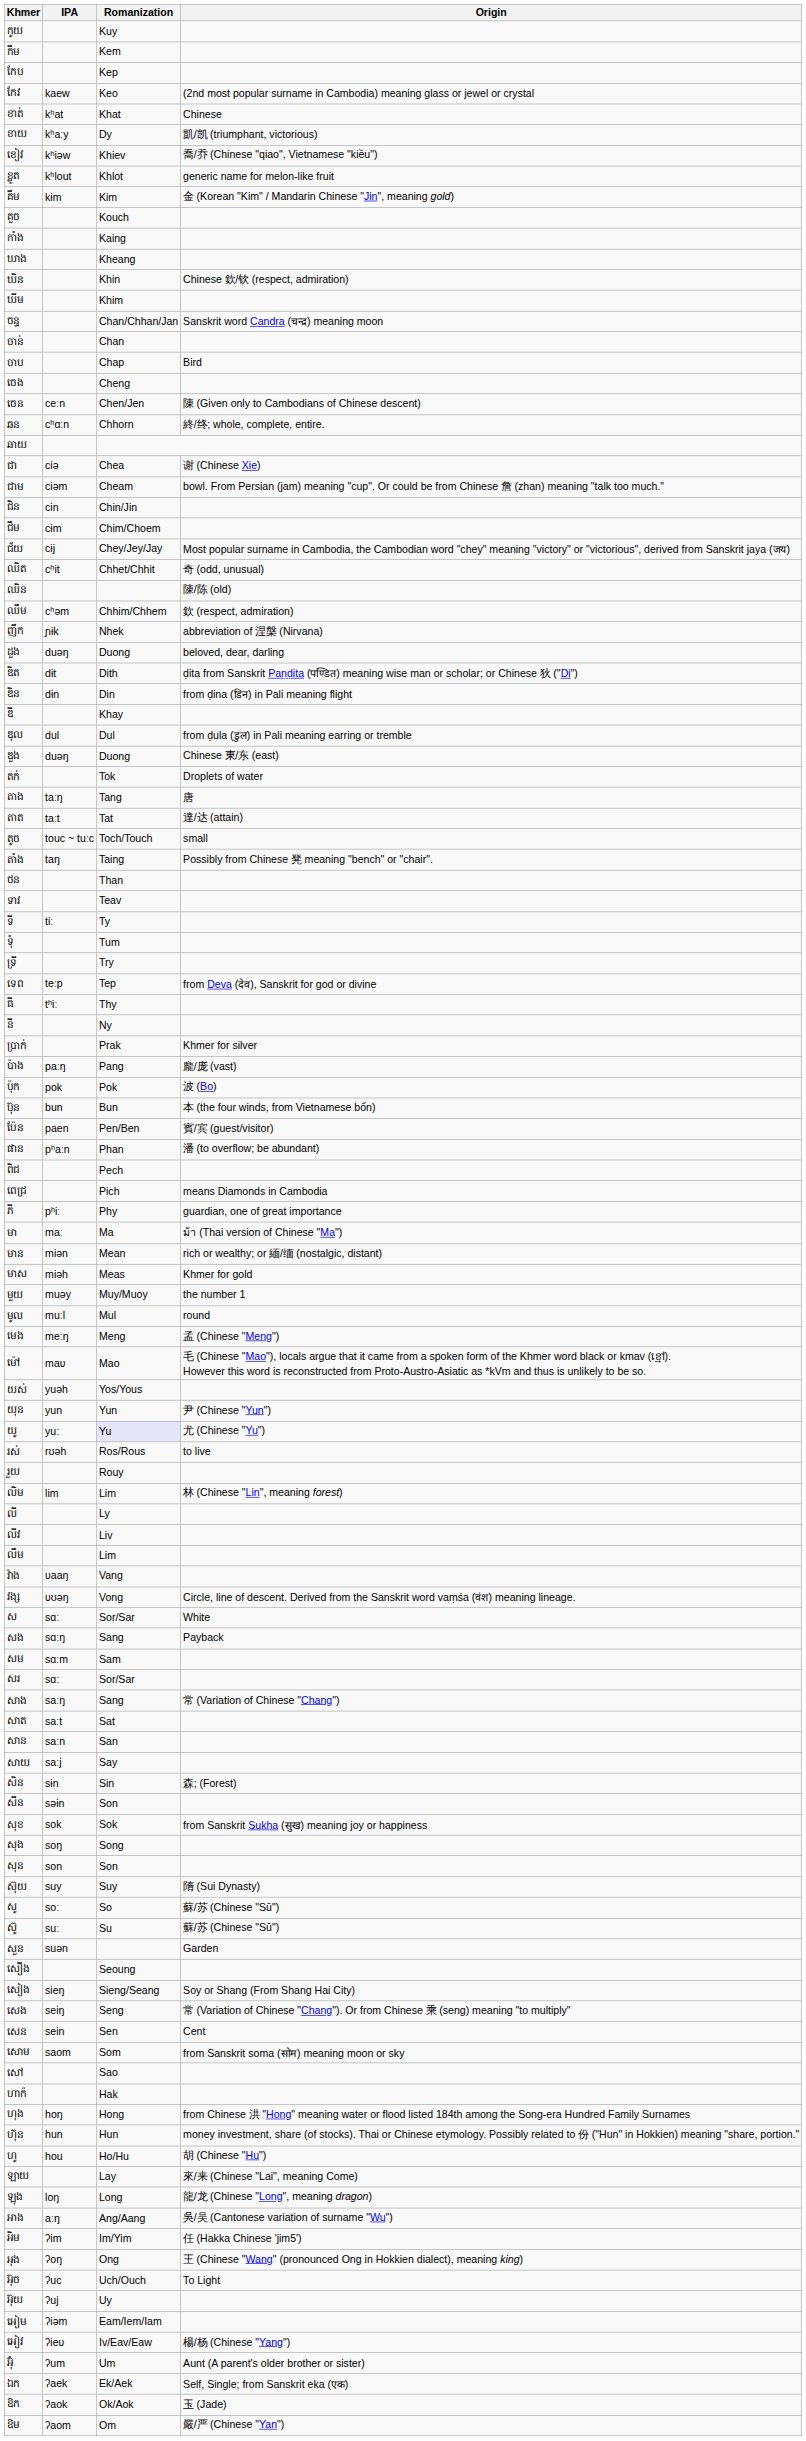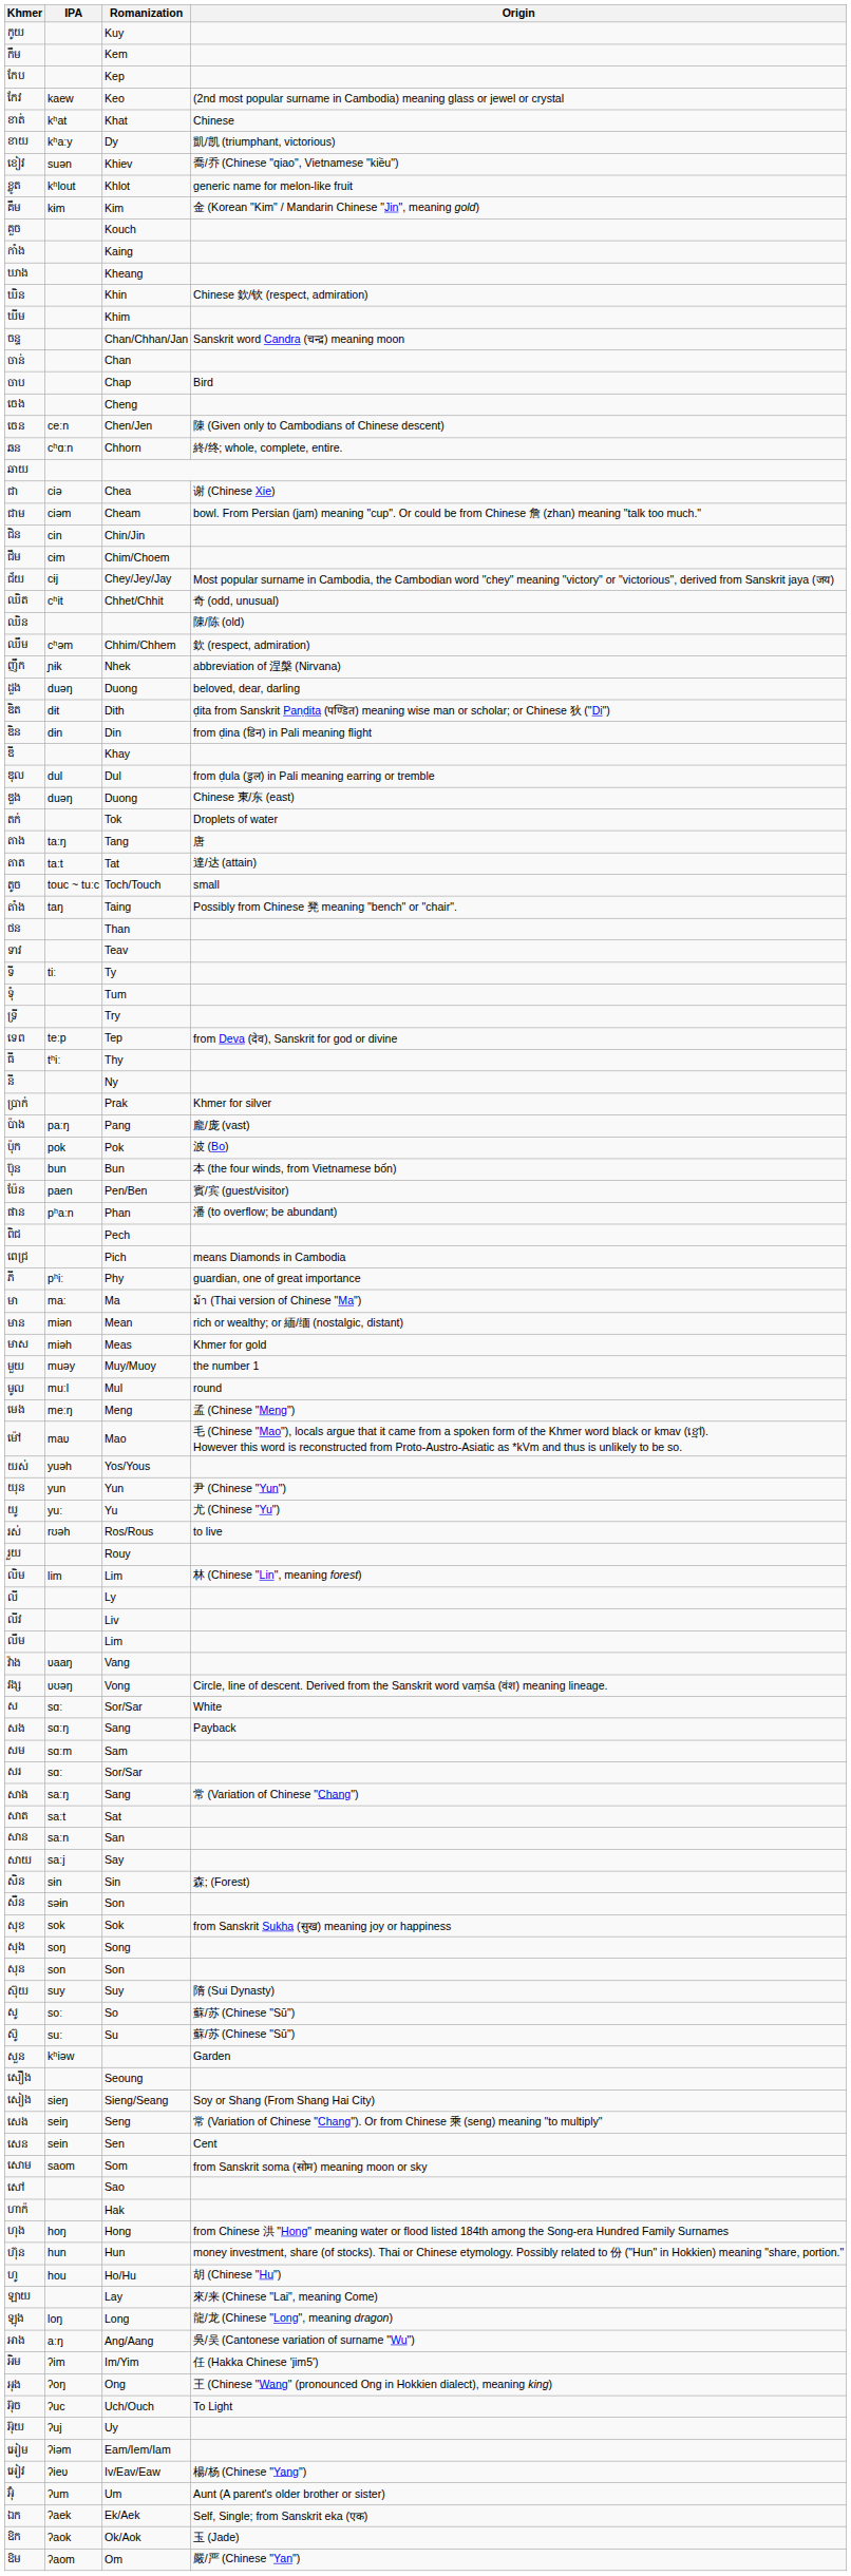 <table class="wikitable sortable">
 <tr>
 <th>Khmer</th>
 <th>IPA</th>
 <th>Romanization</th>
 <th>Origin</th>
 </tr>
 <tr>
 <td>កូយ</td>
 <td></td>
 <td>Kuy</td>
 <td></td>
 </tr>
 <tr>
 <td>កឹម</td>
 <td></td>
 <td>Kem</td>
 <td></td>
 </tr>
 <tr>
 <td>កែប</td>
 <td></td>
 <td>Kep</td>
 <td></td>
 </tr>
 <tr>
 <td>កែវ</td>
 <td>kaew</td>
 <td>Keo</td>
 <td>(2nd most popular surname in Cambodia) meaning glass or jewel or crystal</td>
 </tr>
 <tr>
 <td>ខាត់</td>
 <td>kʰat</td>
 <td>Khat</td>
 <td>Chinese</td>
 </tr>
 <tr>
 <td>ខាយ</td>
 <td>kʰaːy</td>
 <td>Dy</td>
 <td>凱/凯 (triumphant, victorious)</td>
 </tr>
 <tr>
 <td>ខៀវ</td>
-<td>kʰiəw</td>
+<td>suən</td>
 <td>Khiev</td>
 <td>喬/乔 (Chinese "qiao", Vietnamese "kiều")</td>
 </tr>
 <tr>
 <td>ខ្លូត</td>
 <td>kʰlout</td>
 <td>Khlot</td>
 <td>generic name for melon-like fruit</td>
 </tr>
 <tr>
 <td>គឹម</td>
 <td>kɨm</td>
 <td>Kim</td>
 <td>金 (Korean "Kim" / Mandarin Chinese "<a href='#'>Jin</a>", meaning <em>gold</em>)</td>
 </tr>
 <tr>
 <td>គួច</td>
 <td></td>
 <td>Kouch</td>
 <td></td>
 </tr>
 <tr>
 <td>កាំង</td>
 <td></td>
 <td>Kaing</td>
 <td></td>
 </tr>
 <tr>
 <td>ឃាង</td>
 <td></td>
 <td>Kheang</td>
 <td></td>
 </tr>
 <tr>
 <td>ឃិន</td>
 <td></td>
 <td>Khin</td>
 <td>Chinese 欽/钦 (respect, admiration)</td>
 </tr>
 <tr>
 <td>ឃីម</td>
 <td></td>
 <td>Khim</td>
 <td></td>
 </tr>
 <tr>
 <td>ចន្ទ</td>
 <td></td>
 <td>Chan/Chhan/Jan</td>
 <td>Sanskrit word <a href='#'>Candra</a> (चन्द्र) meaning moon</td>
 </tr>
 <tr>
 <td>ចាន់</td>
 <td></td>
 <td>Chan</td>
 <td></td>
 </tr>
 <tr>
 <td>ចាប</td>
 <td></td>
 <td>Chap</td>
 <td>Bird</td>
 </tr>
 <tr>
 <td>ចេង</td>
 <td></td>
 <td>Cheng</td>
 <td></td>
 </tr>
 <tr>
 <td>ចេន</td>
 <td>ceːn</td>
 <td>Chen/Jen</td>
 <td>陳 (Given only to Cambodians of Chinese descent)</td>
 </tr>
 <tr>
 <td>ឆន</td>
 <td>cʰɑːn</td>
 <td>Chhorn</td>
 <td>終/终; whole, complete, entire.</td>
 </tr>
 <tr>
 <td>ឆាយ</td>
 <td></td>
 </tr>
 <tr>
 <td>ជា</td>
 <td>ciə</td>
 <td>Chea</td>
 <td>谢 (Chinese <a href='#'>Xie</a>)</td>
 </tr>
 <tr>
 <td>ជាម</td>
 <td>ciəm</td>
 <td>Cheam</td>
 <td>bowl. From Persian  (jam) meaning "cup". Or could be from Chinese 詹  (zhan) meaning "talk too much."</td>
 </tr>
 <tr>
 <td>ជិន</td>
 <td>cin</td>
 <td>Chin/Jin</td>
 <td></td>
 </tr>
 <tr>
 <td>ជឹម</td>
 <td>cɨm</td>
 <td>Chim/Choem</td>
 <td></td>
 </tr>
 <tr>
 <td>ជ័យ</td>
 <td>cɨj</td>
 <td>Chey/Jey/Jay</td>
 <td>Most popular surname in Cambodia, the Cambodian word "chey" meaning "victory" or "victorious", derived from Sanskrit jaya (जय)</td>
 </tr>
 <tr>
 <td>ឈិត</td>
 <td>cʰit</td>
 <td>Chhet/Chhit</td>
 <td>奇 (odd, unusual)</td>
 </tr>
 <tr>
 <td>ឈិន</td>
 <td></td>
 <td></td>
 <td>陳/陈 (old)</td>
 </tr>
 <tr>
 <td>ឈឹម</td>
 <td>cʰəm</td>
 <td>Chhim/Chhem</td>
 <td>欽 (respect, admiration)</td>
 </tr>
 <tr>
 <td>ញឹក</td>
 <td>ɲɨk</td>
 <td>Nhek</td>
 <td>abbreviation of 涅槃 (Nirvana)</td>
 </tr>
 <tr>
 <td>ដួង</td>
 <td>duəŋ</td>
 <td>Duong</td>
 <td>beloved, dear, darling</td>
 </tr>
 <tr>
 <td>ឌិត</td>
 <td>dɨt</td>
 <td>Dith</td>
 <td>ḍita from Sanskrit <a href='#'>Paṇḍita</a> (पण्डित) meaning wise man or scholar; or Chinese 狄 ("<a href='#'>Di</a>")</td>
 </tr>
 <tr>
 <td>ឌិន</td>
 <td>dɨn</td>
 <td>Din</td>
 <td>from ḍina (डिन) in Pali meaning flight</td>
 </tr>
 <tr>
 <td>ឌី</td>
 <td></td>
 <td>Khay</td>
 <td></td>
 </tr>
 <tr>
 <td>ឌុល</td>
 <td>dul</td>
 <td>Dul</td>
 <td>from ḍula (डुल) in Pali meaning earring or tremble</td>
 </tr>
 <tr>
 <td>ឌួង</td>
 <td>duəŋ</td>
 <td>Duong</td>
 <td>Chinese 東/东 (east)</td>
 </tr>
 <tr>
 <td>តក់</td>
 <td></td>
 <td>Tok</td>
 <td>Droplets of water</td>
 </tr>
 <tr>
 <td>តាង</td>
 <td>taːŋ</td>
 <td>Tang</td>
 <td>唐</td>
 </tr>
 <tr>
 <td>តាត</td>
 <td>taːt</td>
 <td>Tat</td>
 <td>達/达 (attain)</td>
 </tr>
 <tr>
 <td>តូច</td>
 <td>touc ~ tuːc</td>
 <td>Toch/Touch</td>
 <td>small</td>
 </tr>
 <tr>
 <td>តាំង</td>
 <td>taŋ</td>
 <td>Taing</td>
 <td>Possibly from Chinese 凳  meaning "bench" or "chair".</td>
 </tr>
 <tr>
 <td>ថន</td>
 <td></td>
 <td>Than</td>
 <td></td>
 </tr>
 <tr>
 <td>ទាវ</td>
 <td></td>
 <td>Teav</td>
 <td></td>
 </tr>
 <tr>
 <td>ទី</td>
 <td>tiː</td>
 <td>Ty</td>
 <td></td>
 </tr>
 <tr>
 <td>ទុំ</td>
 <td></td>
 <td>Tum</td>
 <td></td>
 </tr>
 <tr>
 <td>ទ្រី</td>
 <td></td>
 <td>Try</td>
 <td></td>
 </tr>
 <tr>
 <td>ទេព</td>
 <td>teːp</td>
 <td>Tep</td>
 <td>from <a href='#'>Deva</a> (देव), Sanskrit for god or divine</td>
 </tr>
 <tr>
 <td>ធី</td>
 <td>tʰiː</td>
 <td>Thy</td>
 <td></td>
 </tr>
 <tr>
 <td>នី</td>
 <td></td>
 <td>Ny</td>
 <td></td>
 </tr>
 <tr>
 <td>ប្រាក់</td>
 <td></td>
 <td>Prak</td>
 <td>Khmer for silver</td>
 </tr>
 <tr>
 <td>ប៉ាង</td>
 <td>paːŋ</td>
 <td>Pang</td>
 <td>龐/庞 (vast)</td>
 </tr>
 <tr>
 <td>ប៉ុក</td>
 <td>pok</td>
 <td>Pok</td>
 <td>波 (<a href='#'>Bo</a>)</td>
 </tr>
 <tr>
 <td>ប៊ុន</td>
 <td>bun</td>
 <td>Bun</td>
 <td>本 (the four winds, from Vietnamese bốn)</td>
 </tr>
 <tr>
 <td>ប៉ែន</td>
 <td>paen</td>
 <td>Pen/Ben</td>
 <td>賓/宾 (guest/visitor)</td>
 </tr>
 <tr>
 <td>ផាន</td>
 <td>pʰaːn</td>
 <td>Phan</td>
 <td>潘 (to overflow; be abundant)</td>
 </tr>
 <tr>
 <td>ពិជ</td>
 <td></td>
 <td>Pech</td>
 <td></td>
 </tr>
 <tr>
 <td>ពេជ្រ</td>
 <td></td>
 <td>Pich</td>
 <td>means Diamonds in Cambodia</td>
 </tr>
 <tr>
 <td>ភី</td>
 <td>pʰiː</td>
 <td>Phy</td>
 <td>guardian, one of great importance</td>
 </tr>
 <tr>
 <td>មា</td>
 <td>maː</td>
 <td>Ma</td>
 <td>ม้า (Thai version of Chinese "<a href='#'>Ma</a>")</td>
 </tr>
 <tr>
 <td>មាន</td>
 <td>miən</td>
 <td>Mean</td>
 <td>rich or wealthy; or 緬/缅 (nostalgic, distant)</td>
 </tr>
 <tr>
 <td>មាស</td>
 <td>miəh</td>
 <td>Meas</td>
 <td>Khmer for gold</td>
 </tr>
 <tr>
 <td>មួយ</td>
 <td>muəy</td>
 <td>Muy/Muoy</td>
 <td>the number 1</td>
 </tr>
 <tr>
 <td>មូល</td>
 <td>muːl</td>
 <td>Mul</td>
 <td>round</td>
 </tr>
 <tr>
 <td>មេង</td>
 <td>meːŋ</td>
 <td>Meng</td>
 <td>孟 (Chinese "<a href='#'>Meng</a>")</td>
 </tr>
 <tr>
 <td>ម៉ៅ</td>
 <td>maʋ</td>
 <td>Mao</td>
 <td>毛 (Chinese "<a href='#'>Mao</a>"), locals argue that it came from a spoken form of the Khmer word black or kmav (ខ្មៅ).<br>However this word is reconstructed from Proto-Austro-Asiatic as *kVm and thus is unlikely to be so.</td>
 </tr>
 <tr>
 <td>យស់</td>
 <td>yuəh</td>
 <td>Yos/Yous</td>
 <td></td>
 </tr>
 <tr>
 <td>យុន</td>
 <td>yun</td>
 <td>Yun</td>
 <td>尹 (Chinese "<a href='#'>Yun</a>")</td>
 </tr>
 <tr>
 <td>យូ</td>
 <td>yuː</td>
-<td style="background: lavender;">Yu</td>
+<td>Yu</td>
 <td>尤 (Chinese "<a href='#'>Yu</a>")</td>
 </tr>
 <tr>
 <td>រស់</td>
 <td>rʊəh</td>
 <td>Ros/Rous</td>
 <td>to live</td>
 </tr>
 <tr>
 <td>រួយ</td>
 <td></td>
 <td>Rouy</td>
 <td></td>
 </tr>
 <tr>
 <td>លិម</td>
 <td>lim</td>
 <td>Lim</td>
 <td>林 (Chinese "<a href='#'>Lin</a>", meaning <em>forest</em>)</td>
 </tr>
 <tr>
 <td>លី</td>
 <td></td>
 <td>Ly</td>
 <td></td>
 </tr>
 <tr>
 <td>លីវ</td>
 <td></td>
 <td>Liv</td>
 <td></td>
 </tr>
 <tr>
 <td>លឹម</td>
 <td></td>
 <td>Lim</td>
 <td></td>
 </tr>
 <tr>
 <td>វ៉ាង</td>
 <td>ʋaaŋ</td>
 <td>Vang</td>
 <td></td>
 </tr>
 <tr>
 <td>វង្ស</td>
 <td>ʋʊəŋ</td>
 <td>Vong</td>
 <td>Circle, line of descent. Derived from the Sanskrit word vaṃśa (वंश) meaning lineage.</td>
 </tr>
 <tr>
 <td>ស</td>
 <td>sɑː</td>
 <td>Sor/Sar</td>
 <td>White</td>
 </tr>
 <tr>
 <td>សង</td>
 <td>sɑːŋ</td>
 <td>Sang</td>
 <td>Payback</td>
 </tr>
 <tr>
 <td>សម</td>
 <td>sɑːm</td>
 <td>Sam</td>
 <td></td>
 </tr>
 <tr>
 <td>សរ</td>
 <td>sɑː</td>
 <td>Sor/Sar</td>
 <td></td>
 </tr>
 <tr>
 <td>សាង</td>
 <td>saːŋ</td>
 <td>Sang</td>
 <td>常 (Variation of Chinese "<a href='#'>Chang</a>")</td>
 </tr>
 <tr>
 <td>សាត</td>
 <td>saːt</td>
 <td>Sat</td>
 <td></td>
 </tr>
 <tr>
 <td>សាន</td>
 <td>saːn</td>
 <td>San</td>
 <td></td>
 </tr>
 <tr>
 <td>សាយ</td>
 <td>saːj</td>
 <td>Say</td>
 <td></td>
 </tr>
 <tr>
 <td>សិន</td>
 <td>sɨn</td>
 <td>Sin</td>
 <td>森; (Forest)</td>
 </tr>
 <tr>
 <td>សឺន</td>
 <td>səɨn</td>
 <td>Son</td>
 <td></td>
 </tr>
 <tr>
 <td>សុខ</td>
 <td>sok</td>
 <td>Sok</td>
 <td>from Sanskrit <a href='#'>Sukha</a> (सुख) meaning joy or happiness</td>
 </tr>
 <tr>
 <td>សុង</td>
 <td>soŋ</td>
 <td>Song</td>
 <td></td>
 </tr>
 <tr>
 <td>សុន</td>
 <td>son</td>
 <td>Son</td>
 <td></td>
 </tr>
 <tr>
 <td>ស៊ុយ</td>
 <td>suy</td>
 <td>Suy</td>
 <td>隋 (Sui Dynasty)</td>
 </tr>
 <tr>
 <td>សូ</td>
 <td>soː</td>
 <td>So</td>
 <td>蘇/苏 (Chinese "Sū")</td>
 </tr>
 <tr>
 <td>ស៊ូ</td>
 <td>suː</td>
 <td>Su</td>
 <td>蘇/苏 (Chinese "Sū")</td>
 </tr>
 <tr>
 <td>សួន</td>
-<td>suən</td>
+<td>kʰiəw</td>
 <td></td>
 <td>Garden</td>
 </tr>
 <tr>
 <td>សឿង</td>
 <td></td>
 <td>Seoung</td>
 <td></td>
 </tr>
 <tr>
 <td>សៀង</td>
 <td>sieŋ</td>
 <td>Sieng/Seang</td>
 <td>Soy or Shang (From Shang Hai City)</td>
 </tr>
 <tr>
 <td>សេង</td>
 <td>seiŋ</td>
 <td>Seng</td>
 <td>常 (Variation of Chinese "<a href='#'>Chang</a>"). Or from Chinese 乘  (seng) meaning "to multiply"</td>
 </tr>
 <tr>
 <td>សេន</td>
 <td>sein</td>
 <td>Sen</td>
 <td>Cent</td>
 </tr>
 <tr>
 <td>សោម</td>
 <td>saom</td>
 <td>Som</td>
 <td>from Sanskrit soma (सोम) meaning moon or sky</td>
 </tr>
 <tr>
 <td>សៅ</td>
 <td></td>
 <td>Sao</td>
 <td></td>
 </tr>
 <tr>
 <td>ហាក៉</td>
 <td></td>
 <td>Hak</td>
 <td></td>
 </tr>
 <tr>
 <td>ហុង</td>
 <td>hoŋ</td>
 <td>Hong</td>
 <td>from Chinese 洪 "<a href='#'>Hong</a>" meaning water or flood listed 184th among the Song-era Hundred Family Surnames</td>
 </tr>
 <tr>
 <td>ហ៊ុន</td>
 <td>hun</td>
 <td>Hun</td>
 <td>money investment, share (of stocks). Thai or Chinese etymology. Possibly related to 份  ("Hun" in Hokkien) meaning "share, portion."</td>
 </tr>
 <tr>
 <td>ហូ</td>
 <td>hou</td>
 <td>Ho/Hu</td>
 <td>胡 (Chinese "<a href='#'>Hu</a>")</td>
 </tr>
 <tr>
 <td>ឡាយ</td>
 <td></td>
 <td>Lay</td>
 <td>來/来 (Chinese "Lai", meaning Come)</td>
 </tr>
 <tr>
 <td>ឡុង</td>
 <td>loŋ</td>
 <td>Long</td>
 <td>龍/龙 (Chinese "<a href='#'>Long</a>", meaning <em>dragon</em>)</td>
 </tr>
 <tr>
 <td>អាង</td>
 <td>aːŋ</td>
 <td>Ang/Aang</td>
 <td>吳/吴 (Cantonese variation of surname "<a href='#'>Wu</a>")</td>
 </tr>
 <tr>
 <td>អិម</td>
 <td>ʔim</td>
 <td>Im/Yim</td>
 <td>任 (Hakka Chinese 'jim5')</td>
 </tr>
 <tr>
 <td>អុង</td>
 <td>ʔoŋ</td>
 <td>Ong</td>
 <td>王 (Chinese "<a href='#'>Wang</a>" (pronounced Ong in Hokkien dialect), meaning <em>king</em>)</td>
 </tr>
 <tr>
 <td>អ៊ុច</td>
 <td>ʔuc</td>
 <td>Uch/Ouch</td>
 <td>To Light</td>
 </tr>
 <tr>
 <td>អ៊ុយ</td>
 <td>ʔuj</td>
 <td>Uy</td>
 <td></td>
 </tr>
 <tr>
 <td>អៀម</td>
 <td>ʔiəm</td>
 <td>Eam/Iem/Iam</td>
 <td></td>
 </tr>
 <tr>
 <td>អៀវ</td>
 <td>ʔieʋ</td>
 <td>Iv/Eav/Eaw</td>
 <td>楊/杨 (Chinese "<a href='#'>Yang</a>")</td>
 </tr>
 <tr>
 <td>អ៊ុំ</td>
 <td>ʔum</td>
 <td>Um</td>
 <td>Aunt (A parent's older brother or sister)</td>
 </tr>
 <tr>
 <td>ឯក</td>
 <td>ʔaek</td>
 <td>Ek/Aek</td>
 <td>Self, Single; from Sanskrit eka (एक)</td>
 </tr>
 <tr>
 <td>ឱក</td>
 <td>ʔaok</td>
 <td>Ok/Aok</td>
 <td>玉 (Jade)</td>
 </tr>
 <tr>
 <td>ឱម</td>
 <td>ʔaom</td>
 <td>Om</td>
 <td>嚴/严 (Chinese "<a href='#'>Yan</a>")</td>
 </tr>
 </table>
